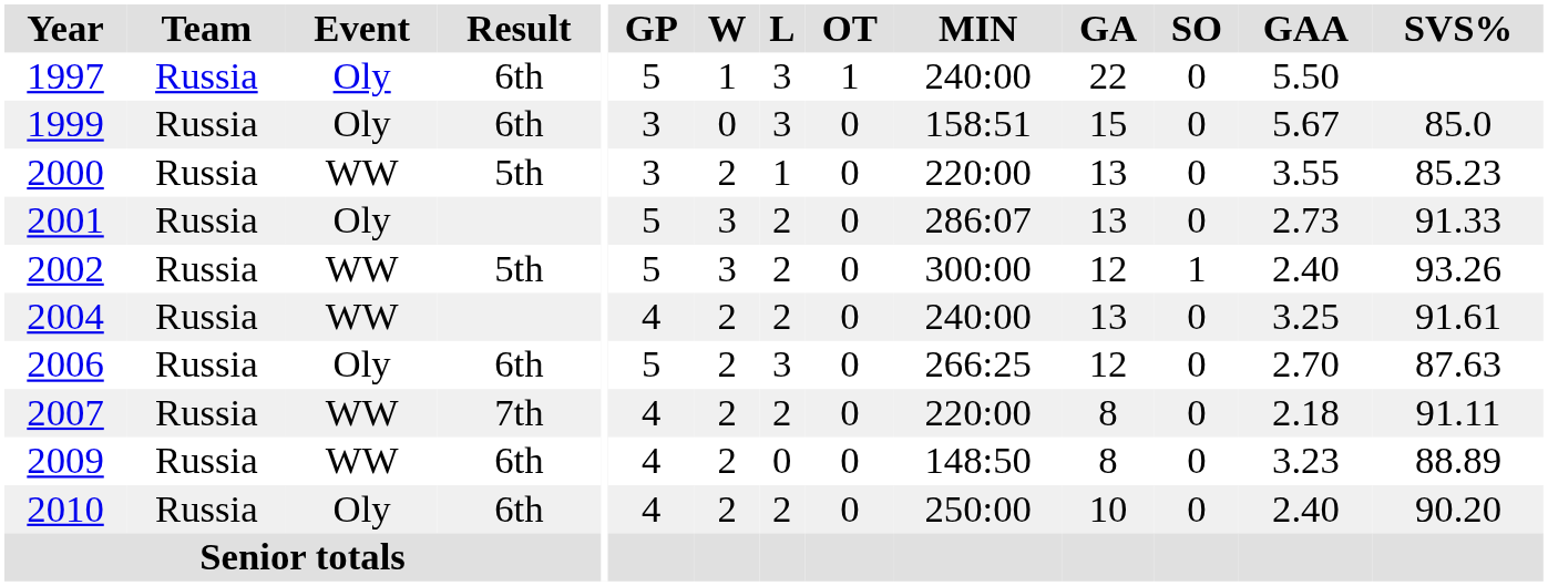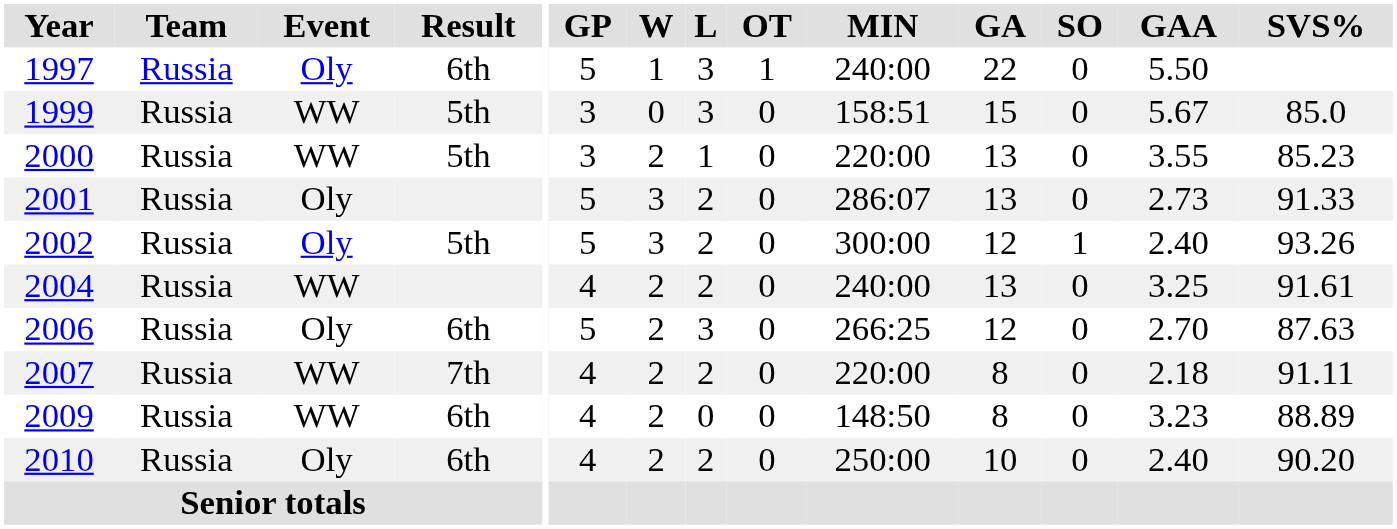 <table border="0" cellpadding="1" cellspacing="0" ID="Table3" style="text-align:center; width:40em">
 <tr ALIGN="centre" bgcolor="#e0e0e0">
 <th>Year</th>
 <th>Team</th>
 <th>Event</th>
 <th>Result</th>
 <th rowspan="99" bgcolor="#ffffff"></th>
 <th>GP</th>
 <th>W</th>
 <th>L</th>
 <th>OT</th>
 <th>MIN</th>
 <th>GA</th>
 <th>SO</th>
 <th>GAA</th>
 <th>SVS%</th>
 </tr>
 <tr>
 <td><a href='#'>1997</a></td>
 <td><a href='#'>Russia</a></td>
 <td><a href='#'>Oly</a></td>
 <td>6th</td>
 <td>5</td>
 <td>1</td>
 <td>3</td>
 <td>1</td>
 <td>240:00</td>
 <td>22</td>
 <td>0</td>
 <td>5.50</td>
 <td></td>
 </tr>
 <tr bgcolor="#f0f0f0">
 <td><a href='#'>1999</a></td>
 <td>Russia</td>
-<td>Oly</td>
-<td>6th</td>
+<td>WW</td>
+<td>5th</td>
 <td>3</td>
 <td>0</td>
 <td>3</td>
 <td>0</td>
 <td>158:51</td>
 <td>15</td>
 <td>0</td>
 <td>5.67</td>
 <td>85.0</td>
 </tr>
 <tr>
 <td><a href='#'>2000</a></td>
 <td>Russia</td>
 <td>WW</td>
 <td>5th</td>
 <td>3</td>
 <td>2</td>
 <td>1</td>
 <td>0</td>
 <td>220:00</td>
 <td>13</td>
 <td>0</td>
 <td>3.55</td>
 <td>85.23</td>
 </tr>
 <tr bgcolor="#f0f0f0">
 <td><a href='#'>2001</a></td>
 <td>Russia</td>
 <td>Oly</td>
 <td></td>
 <td>5</td>
 <td>3</td>
 <td>2</td>
 <td>0</td>
 <td>286:07</td>
 <td>13</td>
 <td>0</td>
 <td>2.73</td>
 <td>91.33</td>
 </tr>
 <tr>
 <td><a href='#'>2002</a></td>
 <td>Russia</td>
-<td>WW</td>
+<td><a href='#'>Oly</a></td>
 <td>5th</td>
 <td>5</td>
 <td>3</td>
 <td>2</td>
 <td>0</td>
 <td>300:00</td>
 <td>12</td>
 <td>1</td>
 <td>2.40</td>
 <td>93.26</td>
 </tr>
 <tr bgcolor="#f0f0f0">
 <td><a href='#'>2004</a></td>
 <td>Russia</td>
 <td>WW</td>
 <td></td>
 <td>4</td>
 <td>2</td>
 <td>2</td>
 <td>0</td>
 <td>240:00</td>
 <td>13</td>
 <td>0</td>
 <td>3.25</td>
 <td>91.61</td>
 </tr>
 <tr>
 <td><a href='#'>2006</a></td>
 <td>Russia</td>
 <td>Oly</td>
 <td>6th</td>
 <td>5</td>
 <td>2</td>
 <td>3</td>
 <td>0</td>
 <td>266:25</td>
 <td>12</td>
 <td>0</td>
 <td>2.70</td>
 <td>87.63</td>
 </tr>
 <tr bgcolor="#f0f0f0">
 <td><a href='#'>2007</a></td>
 <td>Russia</td>
 <td>WW</td>
 <td>7th</td>
 <td>4</td>
 <td>2</td>
 <td>2</td>
 <td>0</td>
 <td>220:00</td>
 <td>8</td>
 <td>0</td>
 <td>2.18</td>
 <td>91.11</td>
 </tr>
 <tr>
 <td><a href='#'>2009</a></td>
 <td>Russia</td>
 <td>WW</td>
 <td>6th</td>
 <td>4</td>
 <td>2</td>
 <td>0</td>
 <td>0</td>
 <td>148:50</td>
 <td>8</td>
 <td>0</td>
 <td>3.23</td>
 <td>88.89</td>
 </tr>
 <tr bgcolor="#f0f0f0">
 <td><a href='#'>2010</a></td>
 <td>Russia</td>
 <td>Oly</td>
 <td>6th</td>
 <td>4</td>
 <td>2</td>
 <td>2</td>
 <td>0</td>
 <td>250:00</td>
 <td>10</td>
 <td>0</td>
 <td>2.40</td>
 <td>90.20</td>
 </tr>
 <tr ALIGN="centre" bgcolor="#e0e0e0">
 <th colspan=4>Senior totals</th>
 <th></th>
 <th></th>
 <th></th>
 <th></th>
 <th></th>
 <th></th>
 <th></th>
 <th></th>
 <th></th>
 </tr>
 </table>
